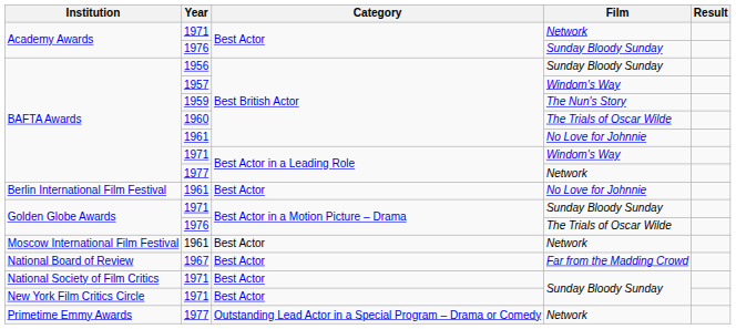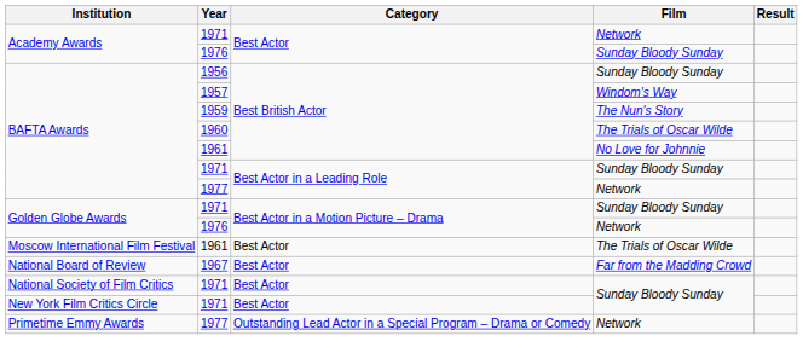 <table class="wikitable">
 <tr>
 <th>Institution</th>
 <th>Year</th>
 <th>Category</th>
 <th>Film</th>
 <th>Result</th>
 </tr>
 <tr>
 <td rowspan="2"><a href='#'>Academy Awards</a></td>
 <td><a href='#'>1971</a></td>
 <td rowspan="2"><a href='#'>Best Actor</a></td>
 <td><em><a href='#'>Network</a></em></td>
 <td></td>
 </tr>
 <tr>
 <td><a href='#'>1976</a></td>
 <td><em><a href='#'>Sunday Bloody Sunday</a></em></td>
 <td></td>
 </tr>
 <tr>
 <td rowspan="7"><a href='#'>BAFTA Awards</a></td>
 <td><a href='#'>1956</a></td>
 <td rowspan="5"><a href='#'>Best British Actor</a></td>
 <td><em>Sunday Bloody Sunday</em></td>
 <td></td>
 </tr>
 <tr>
 <td><a href='#'>1957</a></td>
 <td><em><a href='#'>Windom's Way</a></em></td>
 <td></td>
 </tr>
 <tr>
 <td><a href='#'>1959</a></td>
 <td><em><a href='#'>The Nun's Story</a></em></td>
 <td></td>
 </tr>
 <tr>
 <td><a href='#'>1960</a></td>
 <td><em><a href='#'>The Trials of Oscar Wilde</a></em></td>
 <td></td>
 </tr>
 <tr>
 <td><a href='#'>1961</a></td>
 <td><em><a href='#'>No Love for Johnnie</a></em></td>
 <td></td>
 </tr>
 <tr>
 <td><a href='#'>1971</a></td>
 <td rowspan="2"><a href='#'>Best Actor in a Leading Role</a></td>
-<td><em><a href='#'>Windom's Way</a></em></td>
+<td><em>Sunday Bloody Sunday</em></td>
 <td></td>
 </tr>
 <tr>
 <td><a href='#'>1977</a></td>
 <td><em>Network</em></td>
-<td></td>
-</tr>
-<tr>
-<td><a href='#'>Berlin International Film Festival</a></td>
-<td><a href='#'>1961</a></td>
-<td><a href='#'>Best Actor</a></td>
-<td><em><a href='#'>No Love for Johnnie</a></em></td>
 <td></td>
 </tr>
 <tr>
 <td rowspan="2"><a href='#'>Golden Globe Awards</a></td>
 <td><a href='#'>1971</a></td>
 <td rowspan="2"><a href='#'>Best Actor in a Motion Picture – Drama</a></td>
 <td><em>Sunday Bloody Sunday</em></td>
 <td></td>
 </tr>
 <tr>
 <td><a href='#'>1976</a></td>
-<td><em>The Trials of Oscar Wilde</em></td>
+<td><em>Network</em></td>
 <td></td>
 </tr>
 <tr>
 <td><a href='#'>Moscow International Film Festival</a></td>
 <td>1961</td>
 <td>Best Actor</td>
-<td><em>Network</em></td>
+<td><em>The Trials of Oscar Wilde</em></td>
 <td></td>
 </tr>
 <tr>
 <td><a href='#'>National Board of Review</a></td>
 <td><a href='#'>1967</a></td>
 <td><a href='#'>Best Actor</a></td>
 <td><a href='#'><em>Far from the Madding Crowd</em></a></td>
 <td></td>
 </tr>
 <tr>
 <td><a href='#'>National Society of Film Critics</a></td>
 <td><a href='#'>1971</a></td>
 <td><a href='#'>Best Actor</a></td>
 <td rowspan="2"><em>Sunday Bloody Sunday</em></td>
 <td></td>
 </tr>
 <tr>
 <td><a href='#'>New York Film Critics Circle</a></td>
 <td><a href='#'>1971</a></td>
 <td><a href='#'>Best Actor</a></td>
 <td></td>
 </tr>
 <tr>
 <td><a href='#'>Primetime Emmy Awards</a></td>
 <td><a href='#'>1977</a></td>
 <td><a href='#'>Outstanding Lead Actor in a Special Program – Drama or Comedy</a></td>
 <td><em>Network</em></td>
 <td></td>
 </tr>
 </table>
